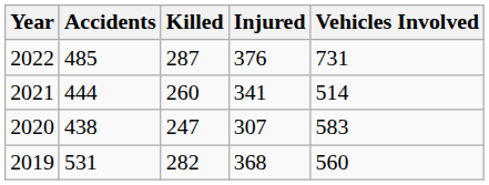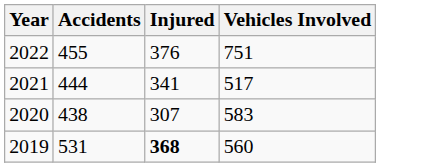 <table class = "wikitable sortable">
 <tr>
 <th>Year</th>
 <th>Accidents</th>
-<th>Killed</th>
 <th>Injured</th>
 <th>Vehicles Involved</th>
 </tr>
 <tr>
 <td>2022</td>
-<td>485</td>
-<td>287</td>
+<td>455</td>
 <td>376</td>
-<td>731</td>
+<td>751</td>
 </tr>
 <tr>
 <td>2021</td>
 <td>444</td>
-<td>260</td>
 <td>341</td>
-<td>514</td>
+<td>517</td>
 </tr>
 <tr>
 <td>2020</td>
 <td>438</td>
-<td>247</td>
 <td>307</td>
 <td>583</td>
 </tr>
 <tr>
 <td>2019</td>
 <td>531</td>
-<td>282</td>
-<td>368</td>
+<td><strong>368</strong></td>
 <td>560</td>
 </tr>
 </table>
